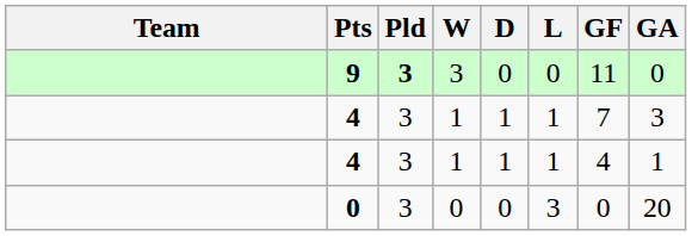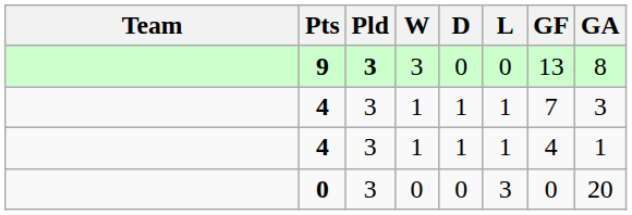 <table class="wikitable" style="text-align: center;">
 <tr>
 <th width=175>Team</th>
 <th width=20 abbr="Points">Pts</th>
 <th width=20 abbr="Played">Pld</th>
 <th width=20 abbr="Won">W</th>
 <th width=20 abbr="Drawn">D</th>
 <th width=20 abbr="Lost">L</th>
 <th width=20 abbr="Goals for">GF</th>
 <th width=20 abbr="Goals against">GA</th>
 </tr>
 <tr style="background:#ccffcc;">
 <td style="text-align:left;"></td>
 <td><strong>9</strong></td>
 <td><strong>3</strong></td>
 <td>3</td>
 <td>0</td>
 <td>0</td>
-<td>11</td>
-<td>0</td>
+<td>13</td>
+<td>8</td>
 </tr>
 <tr align=center>
 <td style="text-align:left;"></td>
 <td><strong>4</strong></td>
 <td>3</td>
 <td>1</td>
 <td>1</td>
 <td>1</td>
 <td>7</td>
 <td>3</td>
 </tr>
 <tr align=center>
 <td style="text-align:left;"></td>
 <td><strong>4</strong></td>
 <td>3</td>
 <td>1</td>
 <td>1</td>
 <td>1</td>
 <td>4</td>
 <td>1</td>
 </tr>
 <tr align=center>
 <td style="text-align:left;"></td>
 <td><strong>0</strong></td>
 <td>3</td>
 <td>0</td>
 <td>0</td>
 <td>3</td>
 <td>0</td>
 <td>20</td>
 </tr>
 </table>
